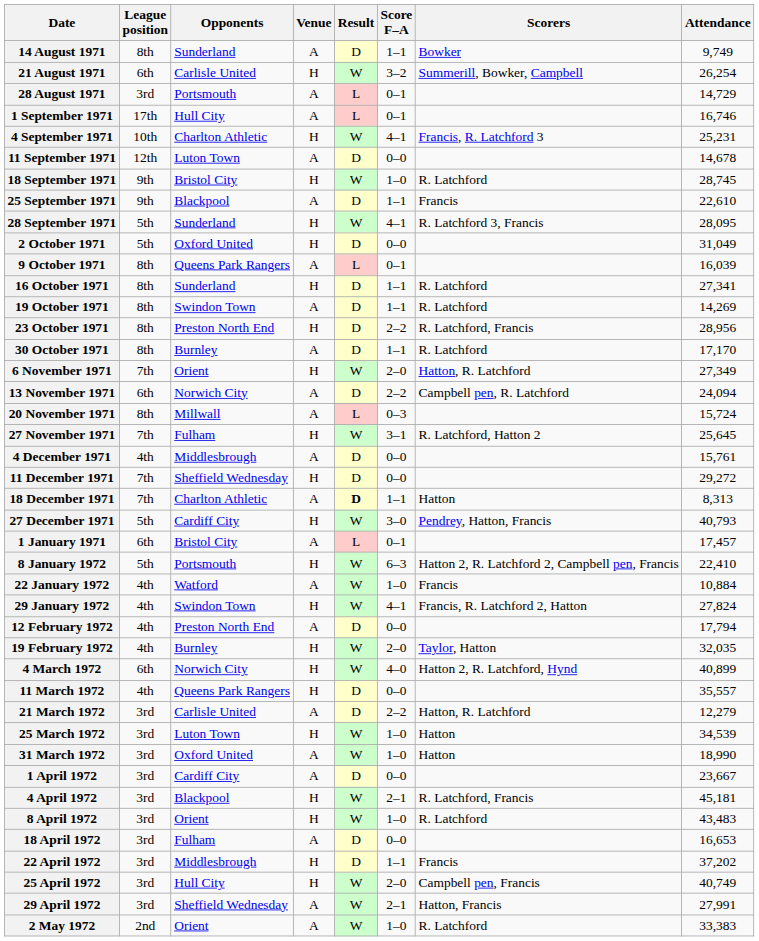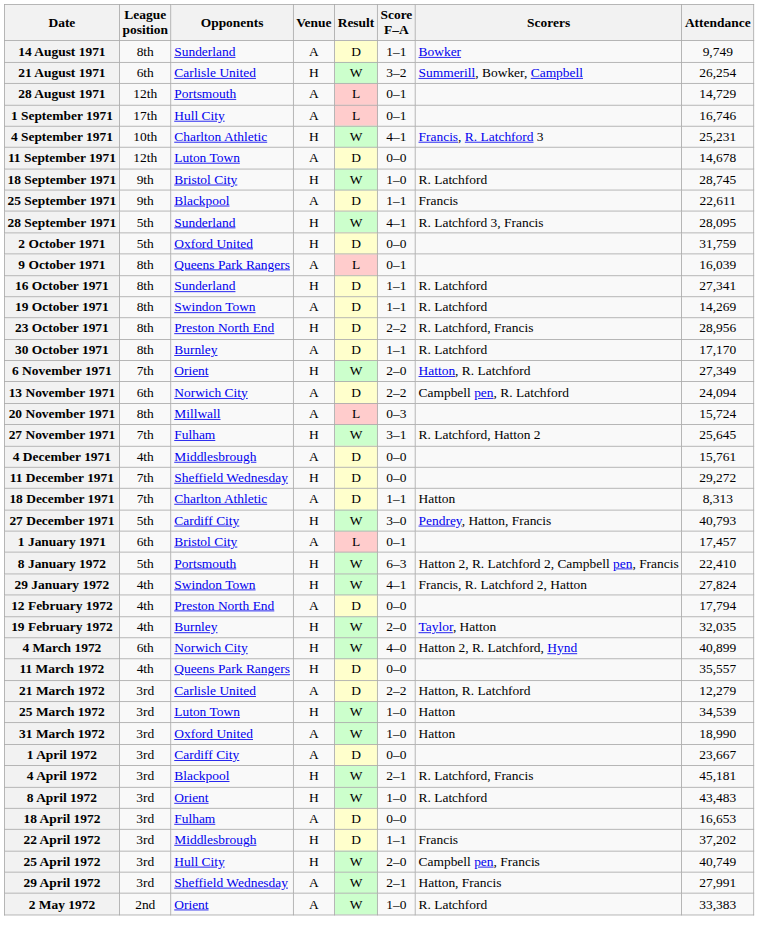 <table class="wikitable plainrowheaders" style="text-align:center">
 <tr>
 <th scope="col">Date</th>
 <th scope="col">League<br>position</th>
 <th scope="col">Opponents</th>
 <th scope="col">Venue</th>
 <th scope="col">Result</th>
 <th scope="col">Score<br>F–A</th>
 <th scope="col">Scorers</th>
 <th scope="col">Attendance</th>
 </tr>
 <tr>
 <th scope="row">14 August 1971</th>
 <td>8th</td>
 <td align="left"><a href='#'>Sunderland</a></td>
 <td>A</td>
 <td style=background:#ffc>D</td>
 <td>1–1</td>
 <td align="left"><a href='#'>Bowker</a></td>
 <td>9,749</td>
 </tr>
 <tr>
 <th scope="row">21 August 1971</th>
 <td>6th</td>
 <td align="left"><a href='#'>Carlisle United</a></td>
 <td>H</td>
 <td style=background:#cfc>W</td>
 <td>3–2</td>
 <td align="left"><a href='#'>Summerill</a>, Bowker, <a href='#'>Campbell</a></td>
 <td>26,254</td>
 </tr>
 <tr>
 <th scope="row">28 August 1971</th>
-<td>3rd</td>
+<td>12th</td>
 <td align="left"><a href='#'>Portsmouth</a></td>
 <td>A</td>
 <td style=background:#fcc>L</td>
 <td>0–1</td>
 <td align="left"></td>
 <td>14,729</td>
 </tr>
 <tr>
 <th scope="row">1 September 1971</th>
 <td>17th</td>
 <td align="left"><a href='#'>Hull City</a></td>
 <td>A</td>
 <td style=background:#fcc>L</td>
 <td>0–1</td>
 <td align="left"></td>
 <td>16,746</td>
 </tr>
 <tr>
 <th scope="row">4 September 1971</th>
 <td>10th</td>
 <td align="left"><a href='#'>Charlton Athletic</a></td>
 <td>H</td>
 <td style=background:#cfc>W</td>
 <td>4–1</td>
 <td align="left"><a href='#'>Francis</a>, <a href='#'>R. Latchford</a> 3</td>
 <td>25,231</td>
 </tr>
 <tr>
 <th scope="row">11 September 1971</th>
 <td>12th</td>
 <td align="left"><a href='#'>Luton Town</a></td>
 <td>A</td>
 <td style=background:#ffc>D</td>
 <td>0–0</td>
 <td align="left"></td>
 <td>14,678</td>
 </tr>
 <tr>
 <th scope="row">18 September 1971</th>
 <td>9th</td>
 <td align="left"><a href='#'>Bristol City</a></td>
 <td>H</td>
 <td style=background:#cfc>W</td>
 <td>1–0</td>
 <td align="left">R. Latchford</td>
 <td>28,745</td>
 </tr>
 <tr>
 <th scope="row">25 September 1971</th>
 <td>9th</td>
 <td align="left"><a href='#'>Blackpool</a></td>
 <td>A</td>
 <td style=background:#ffc>D</td>
 <td>1–1</td>
 <td align="left">Francis</td>
-<td>22,610</td>
+<td>22,611</td>
 </tr>
 <tr>
 <th scope="row">28 September 1971</th>
 <td>5th</td>
 <td align="left"><a href='#'>Sunderland</a></td>
 <td>H</td>
 <td style=background:#cfc>W</td>
 <td>4–1</td>
 <td align="left">R. Latchford 3, Francis</td>
 <td>28,095</td>
 </tr>
 <tr>
 <th scope="row">2 October 1971</th>
 <td>5th</td>
 <td align="left"><a href='#'>Oxford United</a></td>
 <td>H</td>
 <td style=background:#ffc>D</td>
 <td>0–0</td>
 <td align="left"></td>
-<td>31,049</td>
+<td>31,759</td>
 </tr>
 <tr>
 <th scope="row">9 October 1971</th>
 <td>8th</td>
 <td align="left"><a href='#'>Queens Park Rangers</a></td>
 <td>A</td>
 <td style=background:#fcc>L</td>
 <td>0–1</td>
 <td align="left"></td>
 <td>16,039</td>
 </tr>
 <tr>
 <th scope="row">16 October 1971</th>
 <td>8th</td>
 <td align="left"><a href='#'>Sunderland</a></td>
 <td>H</td>
 <td style=background:#ffc>D</td>
 <td>1–1</td>
 <td align="left">R. Latchford</td>
 <td>27,341</td>
 </tr>
 <tr>
 <th scope="row">19 October 1971</th>
 <td>8th</td>
 <td align="left"><a href='#'>Swindon Town</a></td>
 <td>A</td>
 <td style=background:#ffc>D</td>
 <td>1–1</td>
 <td align="left">R. Latchford</td>
 <td>14,269</td>
 </tr>
 <tr>
 <th scope="row">23 October 1971</th>
 <td>8th</td>
 <td align="left"><a href='#'>Preston North End</a></td>
 <td>H</td>
 <td style=background:#ffc>D</td>
 <td>2–2</td>
 <td align="left">R. Latchford, Francis</td>
 <td>28,956</td>
 </tr>
 <tr>
 <th scope="row">30 October 1971</th>
 <td>8th</td>
 <td align="left"><a href='#'>Burnley</a></td>
 <td>A</td>
 <td style=background:#ffc>D</td>
 <td>1–1</td>
 <td align="left">R. Latchford</td>
 <td>17,170</td>
 </tr>
 <tr>
 <th scope="row">6 November 1971</th>
 <td>7th</td>
 <td align="left"><a href='#'>Orient</a></td>
 <td>H</td>
 <td style=background:#cfc>W</td>
 <td>2–0</td>
 <td align="left"><a href='#'>Hatton</a>, R. Latchford</td>
 <td>27,349</td>
 </tr>
 <tr>
 <th scope="row">13 November 1971</th>
 <td>6th</td>
 <td align="left"><a href='#'>Norwich City</a></td>
 <td>A</td>
 <td style=background:#ffc>D</td>
 <td>2–2</td>
 <td align="left">Campbell <a href='#'>pen</a>, R. Latchford</td>
 <td>24,094</td>
 </tr>
 <tr>
 <th scope="row">20 November 1971</th>
 <td>8th</td>
 <td align="left"><a href='#'>Millwall</a></td>
 <td>A</td>
 <td style=background:#fcc>L</td>
 <td>0–3</td>
 <td align="left"></td>
 <td>15,724</td>
 </tr>
 <tr>
 <th scope="row">27 November 1971</th>
 <td>7th</td>
 <td align="left"><a href='#'>Fulham</a></td>
 <td>H</td>
 <td style=background:#cfc>W</td>
 <td>3–1</td>
 <td align="left">R. Latchford, Hatton 2</td>
 <td>25,645</td>
 </tr>
 <tr>
 <th scope="row">4 December 1971</th>
 <td>4th</td>
 <td align="left"><a href='#'>Middlesbrough</a></td>
 <td>A</td>
 <td style=background:#ffc>D</td>
 <td>0–0</td>
 <td align="left"></td>
 <td>15,761</td>
 </tr>
 <tr>
 <th scope="row">11 December 1971</th>
 <td>7th</td>
 <td align="left"><a href='#'>Sheffield Wednesday</a></td>
 <td>H</td>
 <td style=background:#ffc>D</td>
 <td>0–0</td>
 <td align="left"></td>
 <td>29,272</td>
 </tr>
 <tr>
 <th scope="row">18 December 1971</th>
 <td>7th</td>
 <td align="left"><a href='#'>Charlton Athletic</a></td>
 <td>A</td>
-<td style=background:#ffc><strong>D</strong></td>
+<td style=background:#ffc>D</td>
 <td>1–1</td>
 <td align="left">Hatton</td>
 <td>8,313</td>
 </tr>
 <tr>
 <th scope="row">27 December 1971</th>
 <td>5th</td>
 <td align="left"><a href='#'>Cardiff City</a></td>
 <td>H</td>
 <td style=background:#cfc>W</td>
 <td>3–0</td>
 <td align="left"><a href='#'>Pendrey</a>, Hatton, Francis</td>
 <td>40,793</td>
 </tr>
 <tr>
 <th scope="row">1 January 1971</th>
 <td>6th</td>
 <td align="left"><a href='#'>Bristol City</a></td>
 <td>A</td>
 <td style=background:#fcc>L</td>
 <td>0–1</td>
 <td align="left"></td>
 <td>17,457</td>
 </tr>
 <tr>
 <th scope="row">8 January 1972</th>
 <td>5th</td>
 <td align="left"><a href='#'>Portsmouth</a></td>
 <td>H</td>
 <td style=background:#cfc>W</td>
 <td>6–3</td>
 <td align="left">Hatton 2, R. Latchford 2, Campbell <a href='#'>pen</a>, Francis</td>
 <td>22,410</td>
-</tr>
-<tr>
-<th scope="row">22 January 1972</th>
-<td>4th</td>
-<td align="left"><a href='#'>Watford</a></td>
-<td>A</td>
-<td style=background:#cfc>W</td>
-<td>1–0</td>
-<td align="left">Francis</td>
-<td>10,884</td>
 </tr>
 <tr>
 <th scope="row">29 January 1972</th>
 <td>4th</td>
 <td align="left"><a href='#'>Swindon Town</a></td>
 <td>H</td>
 <td style=background:#cfc>W</td>
 <td>4–1</td>
 <td align="left">Francis, R. Latchford 2, Hatton</td>
 <td>27,824</td>
 </tr>
 <tr>
 <th scope="row">12 February 1972</th>
 <td>4th</td>
 <td align="left"><a href='#'>Preston North End</a></td>
 <td>A</td>
 <td style=background:#ffc>D</td>
 <td>0–0</td>
 <td align="left"></td>
 <td>17,794</td>
 </tr>
 <tr>
 <th scope="row">19 February 1972</th>
 <td>4th</td>
 <td align="left"><a href='#'>Burnley</a></td>
 <td>H</td>
 <td style=background:#cfc>W</td>
 <td>2–0</td>
 <td align="left"><a href='#'>Taylor</a>, Hatton</td>
 <td>32,035</td>
 </tr>
 <tr>
 <th scope="row">4 March 1972</th>
 <td>6th</td>
 <td align="left"><a href='#'>Norwich City</a></td>
 <td>H</td>
 <td style=background:#cfc>W</td>
 <td>4–0</td>
 <td align="left">Hatton 2, R. Latchford, <a href='#'>Hynd</a></td>
 <td>40,899</td>
 </tr>
 <tr>
 <th scope="row">11 March 1972</th>
 <td>4th</td>
 <td align="left"><a href='#'>Queens Park Rangers</a></td>
 <td>H</td>
 <td style=background:#ffc>D</td>
 <td>0–0</td>
 <td align="left"></td>
 <td>35,557</td>
 </tr>
 <tr>
 <th scope="row">21 March 1972</th>
 <td>3rd</td>
 <td align="left"><a href='#'>Carlisle United</a></td>
 <td>A</td>
 <td style=background:#ffc>D</td>
 <td>2–2</td>
 <td align="left">Hatton, R. Latchford</td>
 <td>12,279</td>
 </tr>
 <tr>
 <th scope="row">25 March 1972</th>
 <td>3rd</td>
 <td align="left"><a href='#'>Luton Town</a></td>
 <td>H</td>
 <td style=background:#cfc>W</td>
 <td>1–0</td>
 <td align="left">Hatton</td>
 <td>34,539</td>
 </tr>
 <tr>
 <th scope="row">31 March 1972</th>
 <td>3rd</td>
 <td align="left"><a href='#'>Oxford United</a></td>
 <td>A</td>
 <td style=background:#cfc>W</td>
 <td>1–0</td>
 <td align="left">Hatton</td>
 <td>18,990</td>
 </tr>
 <tr>
 <th scope="row">1 April 1972</th>
 <td>3rd</td>
 <td align="left"><a href='#'>Cardiff City</a></td>
 <td>A</td>
 <td style=background:#ffc>D</td>
 <td>0–0</td>
 <td align="left"></td>
 <td>23,667</td>
 </tr>
 <tr>
 <th scope="row">4 April 1972</th>
 <td>3rd</td>
 <td align="left"><a href='#'>Blackpool</a></td>
 <td>H</td>
 <td style=background:#cfc>W</td>
 <td>2–1</td>
 <td align="left">R. Latchford, Francis</td>
 <td>45,181</td>
 </tr>
 <tr>
 <th scope="row">8 April 1972</th>
 <td>3rd</td>
 <td align="left"><a href='#'>Orient</a></td>
 <td>H</td>
 <td style=background:#cfc>W</td>
 <td>1–0</td>
 <td align="left">R. Latchford</td>
 <td>43,483</td>
 </tr>
 <tr>
 <th scope="row">18 April 1972</th>
 <td>3rd</td>
 <td align="left"><a href='#'>Fulham</a></td>
 <td>A</td>
 <td style=background:#ffc>D</td>
 <td>0–0</td>
 <td align="left"></td>
 <td>16,653</td>
 </tr>
 <tr>
 <th scope="row">22 April 1972</th>
 <td>3rd</td>
 <td align="left"><a href='#'>Middlesbrough</a></td>
 <td>H</td>
 <td style=background:#ffc>D</td>
 <td>1–1</td>
 <td align="left">Francis</td>
 <td>37,202</td>
 </tr>
 <tr>
 <th scope="row">25 April 1972</th>
 <td>3rd</td>
 <td align="left"><a href='#'>Hull City</a></td>
 <td>H</td>
 <td style=background:#cfc>W</td>
 <td>2–0</td>
 <td align="left">Campbell <a href='#'>pen</a>, Francis</td>
 <td>40,749</td>
 </tr>
 <tr>
 <th scope="row">29 April 1972</th>
 <td>3rd</td>
 <td align="left"><a href='#'>Sheffield Wednesday</a></td>
 <td>A</td>
 <td style=background:#cfc>W</td>
 <td>2–1</td>
 <td align="left">Hatton, Francis</td>
 <td>27,991</td>
 </tr>
 <tr>
 <th scope="row">2 May 1972</th>
 <td>2nd</td>
 <td align="left"><a href='#'>Orient</a></td>
 <td>A</td>
 <td style=background:#cfc>W</td>
 <td>1–0</td>
 <td align="left">R. Latchford</td>
 <td>33,383</td>
 </tr>
 </table>
